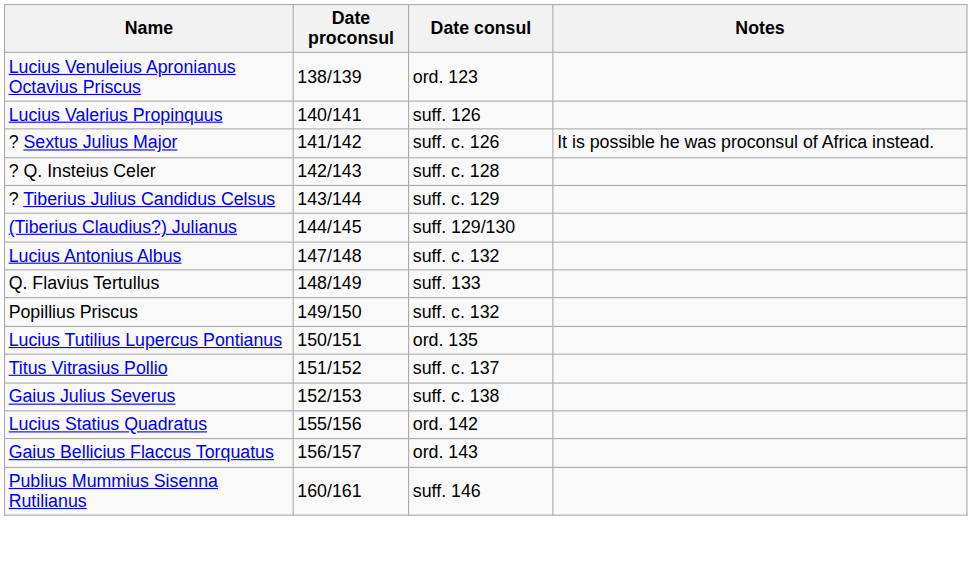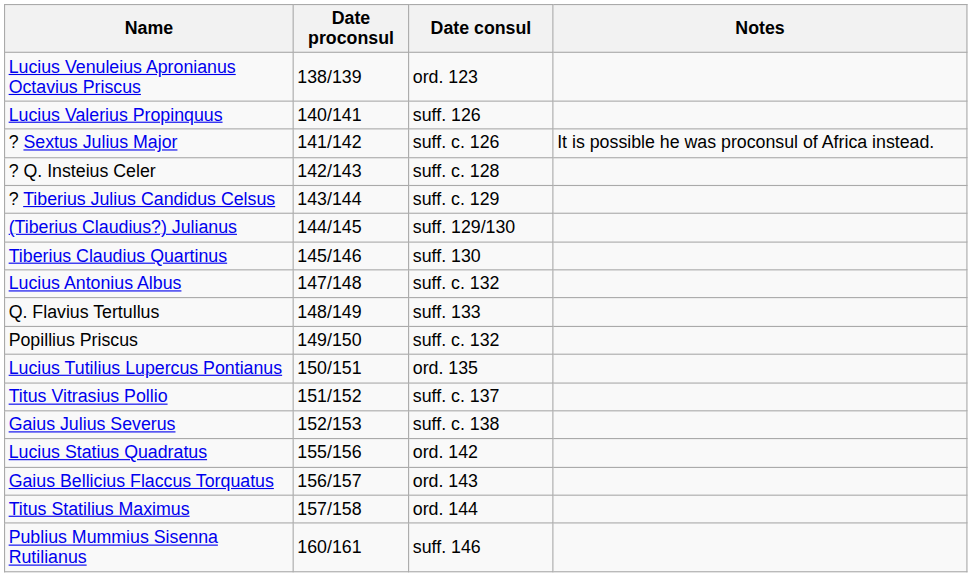 <table class="wikitable">
 <tr>
 <th width=30%>Name</th>
 <th width=12%>Date proconsul</th>
 <th width=15%>Date consul</th>
 <th width=43%>Notes</th>
 </tr>
 <tr>
 <td><a href='#'>Lucius Venuleius Apronianus Octavius Priscus</a></td>
 <td>138/139</td>
 <td>ord. 123</td>
 <td></td>
 </tr>
 <tr>
 <td><a href='#'>Lucius Valerius Propinquus</a></td>
 <td>140/141</td>
 <td>suff. 126</td>
 <td></td>
 </tr>
 <tr>
 <td>? <a href='#'>Sextus Julius Major</a></td>
 <td>141/142</td>
 <td>suff. c. 126</td>
 <td>It is possible he was proconsul of Africa instead.</td>
 </tr>
 <tr>
 <td>? Q. Insteius Celer</td>
 <td>142/143</td>
 <td>suff. c. 128</td>
 <td></td>
 </tr>
 <tr>
 <td>? <a href='#'>Tiberius Julius Candidus Celsus</a></td>
 <td>143/144</td>
 <td>suff. c. 129</td>
 <td></td>
 </tr>
 <tr>
 <td><a href='#'>(Tiberius Claudius?) Julianus</a></td>
 <td>144/145</td>
 <td>suff. 129/130</td>
+<td></td>
+</tr>
+<tr>
+<td><a href='#'>Tiberius Claudius Quartinus</a></td>
+<td>145/146</td>
+<td>suff. 130</td>
 <td></td>
 </tr>
 <tr>
 <td><a href='#'>Lucius Antonius Albus</a></td>
 <td>147/148</td>
 <td>suff. c. 132</td>
 <td></td>
 </tr>
 <tr>
 <td>Q. Flavius Tertullus</td>
 <td>148/149</td>
 <td>suff. 133</td>
 <td></td>
 </tr>
 <tr>
 <td>Popillius Priscus</td>
 <td>149/150</td>
 <td>suff. c. 132</td>
 <td></td>
 </tr>
 <tr>
 <td><a href='#'>Lucius Tutilius Lupercus Pontianus</a></td>
 <td>150/151</td>
 <td>ord. 135</td>
 <td></td>
 </tr>
 <tr>
 <td><a href='#'>Titus Vitrasius Pollio</a></td>
 <td>151/152</td>
 <td>suff. c. 137</td>
 <td></td>
 </tr>
 <tr>
 <td><a href='#'>Gaius Julius Severus</a></td>
 <td>152/153</td>
 <td>suff. c. 138</td>
 <td></td>
 </tr>
 <tr>
 <td><a href='#'>Lucius Statius Quadratus</a></td>
 <td>155/156</td>
 <td>ord. 142</td>
 <td></td>
 </tr>
 <tr>
 <td><a href='#'>Gaius Bellicius Flaccus Torquatus</a></td>
 <td>156/157</td>
 <td>ord. 143</td>
 <td></td>
 </tr>
 <tr>
+<td><a href='#'>Titus Statilius Maximus</a></td>
+<td>157/158</td>
+<td>ord. 144</td>
+<td></td>
+</tr>
+<tr>
 <td><a href='#'>Publius Mummius Sisenna Rutilianus</a></td>
 <td>160/161</td>
 <td>suff. 146</td>
 <td></td>
 </tr>
 </table>
